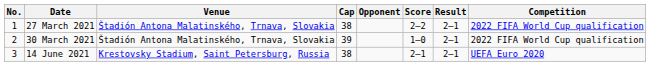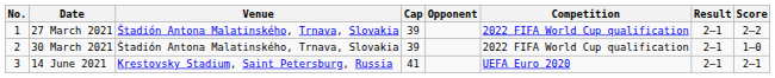 <table class="wikitable sortable">
 <tr>
 <th>No.</th>
 <th>Date</th>
 <th>Venue</th>
 <th>Cap</th>
 <th>Opponent</th>
+<th>Competition</th>
+<th>Result</th>
 <th>Score</th>
-<th>Result</th>
-<th>Competition</th>
 </tr>
 <tr>
 <td align=center>1</td>
 <td>27 March 2021</td>
 <td><a href='#'>Štadión Antona Malatinského</a>, <a href='#'>Trnava</a>, <a href='#'>Slovakia</a></td>
-<td align=center>38</td>
+<td align=center>39</td>
 <td></td>
+<td><a href='#'>2022 FIFA World Cup qualification</a></td>
+<td align=center>2–1</td>
 <td align=center>2–2</td>
-<td align=center>2–1</td>
-<td><a href='#'>2022 FIFA World Cup qualification</a></td>
 </tr>
 <tr>
 <td align=center>2</td>
 <td>30 March 2021</td>
 <td>Štadión Antona Malatinského, Trnava, Slovakia</td>
 <td align=center>39</td>
 <td></td>
+<td>2022 FIFA World Cup qualification</td>
+<td align=center>2–1</td>
 <td align=center>1–0</td>
-<td align=center>2–1</td>
-<td>2022 FIFA World Cup qualification</td>
 </tr>
 <tr>
 <td align=center>3</td>
 <td>14 June 2021</td>
 <td><a href='#'>Krestovsky Stadium</a>, <a href='#'>Saint Petersburg</a>, <a href='#'>Russia</a></td>
-<td align=center>38</td>
+<td align=center>41</td>
 <td></td>
+<td><a href='#'>UEFA Euro 2020</a></td>
 <td align=center>2–1</td>
 <td align=center>2–1</td>
-<td><a href='#'>UEFA Euro 2020</a></td>
 </tr>
 </table>
